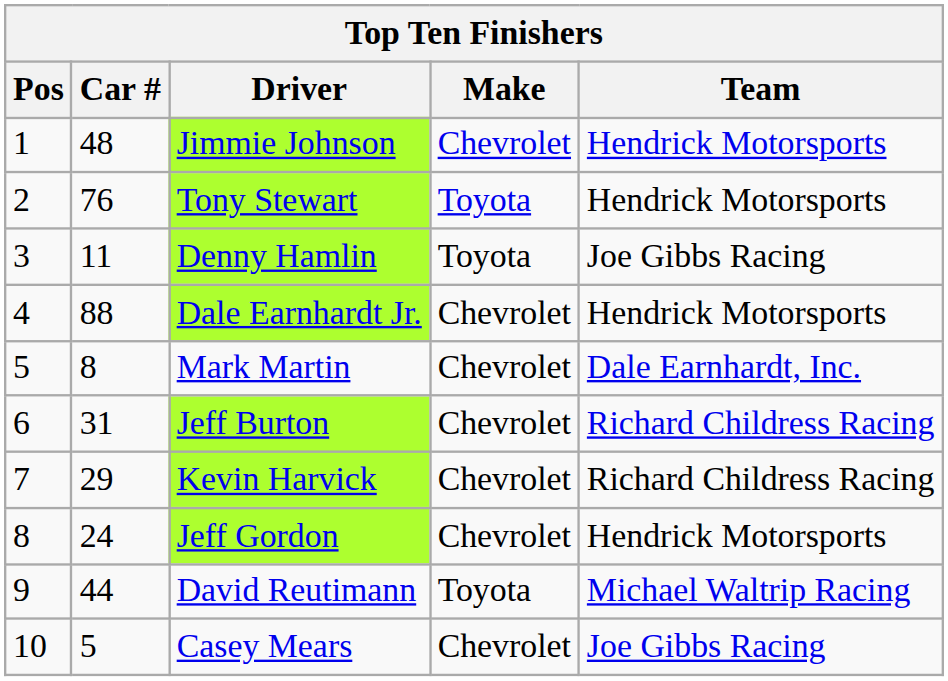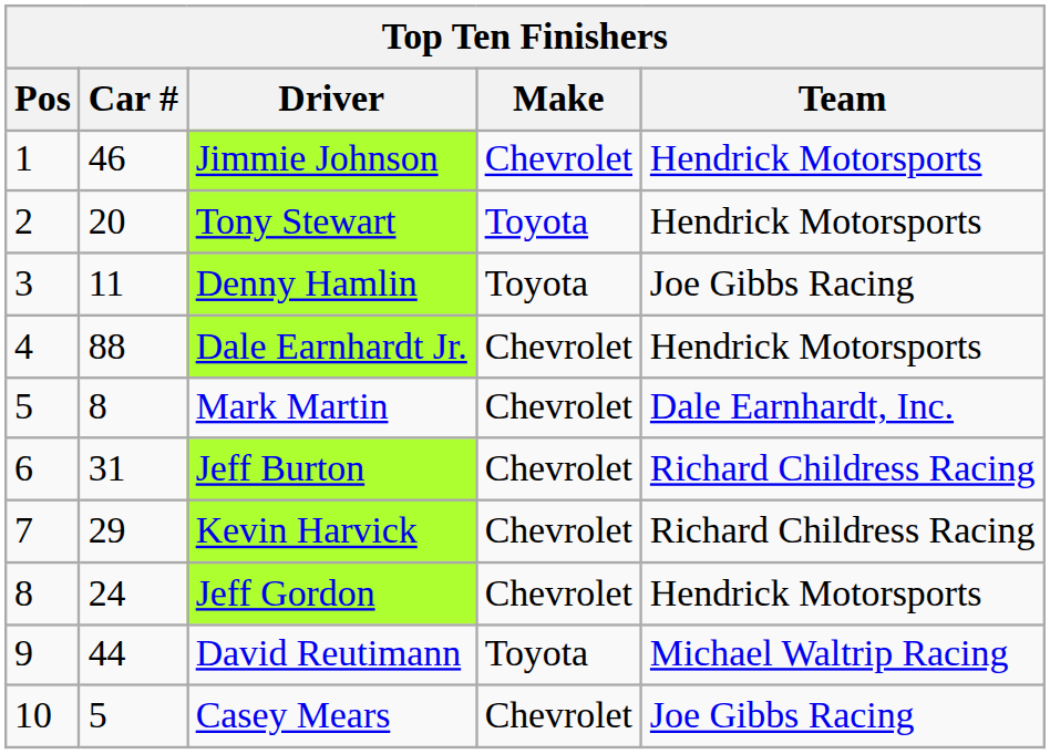 <table class="wikitable" style="font-size:90%;">
 <tr>
 <th colspan="9">Top Ten Finishers</th>
 </tr>
 <tr>
 <th>Pos</th>
 <th>Car #</th>
 <th>Driver</th>
 <th>Make</th>
 <th>Team</th>
 </tr>
 <tr>
 <td>1</td>
-<td>48</td>
+<td>46</td>
 <td style="background:greenyellow;"><a href='#'>Jimmie Johnson</a></td>
 <td><a href='#'>Chevrolet</a></td>
 <td><a href='#'>Hendrick Motorsports</a></td>
 </tr>
 <tr>
 <td>2</td>
-<td>76</td>
+<td>20</td>
 <td style="background:greenyellow;"><a href='#'>Tony Stewart</a></td>
 <td><a href='#'>Toyota</a></td>
 <td>Hendrick Motorsports</td>
 </tr>
 <tr>
 <td>3</td>
 <td>11</td>
 <td style="background:greenyellow;"><a href='#'>Denny Hamlin</a></td>
 <td>Toyota</td>
 <td>Joe Gibbs Racing</td>
 </tr>
 <tr>
 <td>4</td>
 <td>88</td>
 <td style="background:greenyellow;"><a href='#'>Dale Earnhardt Jr.</a></td>
 <td>Chevrolet</td>
 <td>Hendrick Motorsports</td>
 </tr>
 <tr>
 <td>5</td>
 <td>8</td>
 <td><a href='#'>Mark Martin</a></td>
 <td>Chevrolet</td>
 <td><a href='#'>Dale Earnhardt, Inc.</a></td>
 </tr>
 <tr>
 <td>6</td>
 <td>31</td>
 <td style="background:greenyellow;"><a href='#'>Jeff Burton</a></td>
 <td>Chevrolet</td>
 <td><a href='#'>Richard Childress Racing</a></td>
 </tr>
 <tr>
 <td>7</td>
 <td>29</td>
 <td style="background:greenyellow;"><a href='#'>Kevin Harvick</a></td>
 <td>Chevrolet</td>
 <td>Richard Childress Racing</td>
 </tr>
 <tr>
 <td>8</td>
 <td>24</td>
 <td style="background:greenyellow;"><a href='#'>Jeff Gordon</a></td>
 <td>Chevrolet</td>
 <td>Hendrick Motorsports</td>
 </tr>
 <tr>
 <td>9</td>
 <td>44</td>
 <td><a href='#'>David Reutimann</a></td>
 <td>Toyota</td>
 <td><a href='#'>Michael Waltrip Racing</a></td>
 </tr>
 <tr>
 <td>10</td>
 <td>5</td>
 <td><a href='#'>Casey Mears</a></td>
 <td>Chevrolet</td>
 <td><a href='#'>Joe Gibbs Racing</a></td>
 </tr>
 </table>
